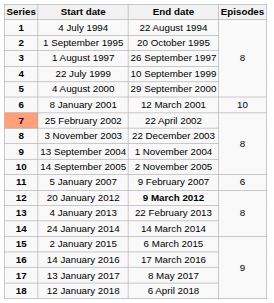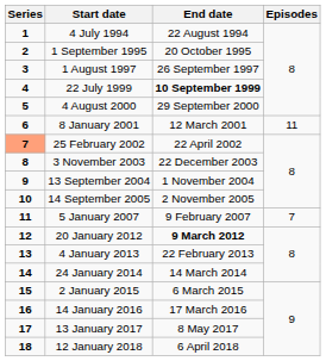 <table class="wikitable" style="text-align:center;">
 <tr>
 <th>Series</th>
 <th>Start date</th>
 <th>End date</th>
 <th>Episodes</th>
 </tr>
 <tr>
 <td><strong>1</strong></td>
 <td>4 July 1994</td>
 <td>22 August 1994</td>
 <td rowspan="5">8</td>
 </tr>
 <tr>
 <td><strong>2</strong></td>
 <td>1 September 1995</td>
 <td>20 October 1995</td>
 </tr>
 <tr>
 <td><strong>3</strong></td>
 <td>1 August 1997</td>
 <td>26 September 1997</td>
 </tr>
 <tr>
 <td><strong>4</strong></td>
 <td>22 July 1999</td>
-<td>10 September 1999</td>
+<td><strong>10 September 1999</strong></td>
 </tr>
 <tr>
 <td><strong>5</strong></td>
 <td>4 August 2000</td>
 <td>29 September 2000</td>
 </tr>
 <tr>
 <td><strong>6</strong></td>
 <td>8 January 2001</td>
 <td>12 March 2001</td>
-<td>10</td>
+<td>11</td>
 </tr>
 <tr>
 <td style="background: lightsalmon;"><strong>7</strong></td>
 <td>25 February 2002</td>
 <td>22 April 2002</td>
 <td rowspan="4">8</td>
 </tr>
 <tr>
 <td><strong>8</strong></td>
 <td>3 November 2003</td>
 <td>22 December 2003</td>
 </tr>
 <tr>
 <td><strong>9</strong></td>
 <td>13 September 2004</td>
 <td>1 November 2004</td>
 </tr>
 <tr>
 <td><strong>10</strong></td>
 <td>14 September 2005</td>
 <td>2 November 2005</td>
 </tr>
 <tr>
 <td><strong>11</strong></td>
 <td>5 January 2007</td>
 <td>9 February 2007</td>
-<td>6</td>
+<td>7</td>
 </tr>
 <tr>
 <td><strong>12</strong></td>
 <td>20 January 2012</td>
 <td><strong>9 March 2012</strong></td>
 <td rowspan="3">8</td>
 </tr>
 <tr>
 <td><strong>13</strong></td>
 <td>4 January 2013</td>
 <td>22 February 2013</td>
 </tr>
 <tr>
 <td><strong>14</strong></td>
 <td>24 January 2014</td>
 <td>14 March 2014</td>
 </tr>
 <tr>
 <td><strong>15</strong></td>
 <td>2 January 2015</td>
 <td>6 March 2015</td>
 <td rowspan="4">9</td>
 </tr>
 <tr>
 <td><strong>16</strong></td>
 <td>14 January 2016</td>
 <td>17 March 2016</td>
 </tr>
 <tr>
 <td><strong>17</strong></td>
 <td>13 January 2017</td>
 <td>8 May 2017</td>
 </tr>
 <tr>
 <td><strong>18</strong></td>
 <td>12 January 2018</td>
 <td>6 April 2018</td>
 </tr>
 </table>
